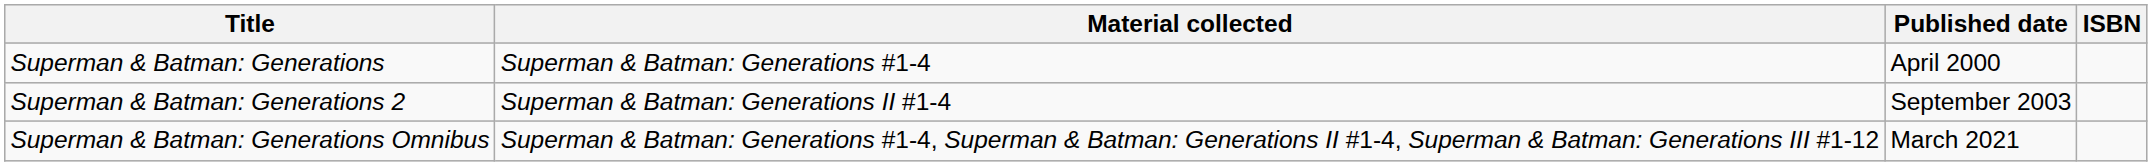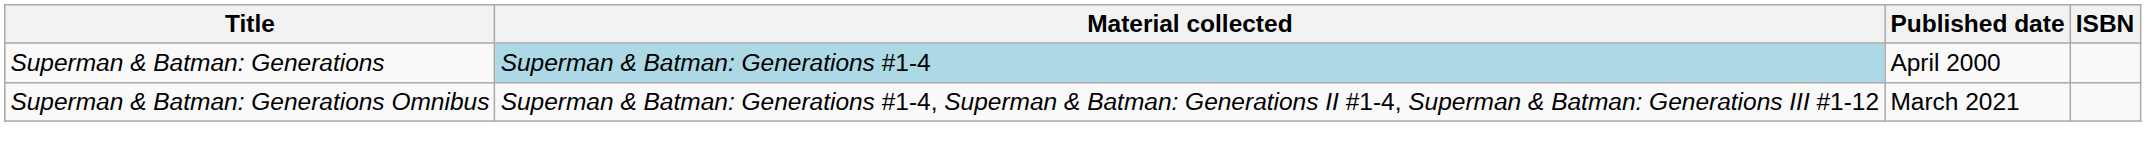 <table class="wikitable">
 <tr>
 <th>Title</th>
 <th>Material collected</th>
 <th>Published date</th>
 <th>ISBN</th>
 </tr>
 <tr>
 <td><em>Superman & Batman: Generations</em></td>
-<td><em>Superman & Batman: Generations</em> #1-4</td>
+<td style="background: lightblue;"><em>Superman & Batman: Generations</em> #1-4</td>
 <td>April 2000</td>
-<td></td>
-</tr>
-<tr>
-<td><em>Superman & Batman: Generations 2</em></td>
-<td><em>Superman & Batman: Generations II</em> #1-4</td>
-<td>September 2003</td>
 <td></td>
 </tr>
 <tr>
 <td><em>Superman & Batman: Generations Omnibus</em></td>
 <td><em>Superman & Batman: Generations</em> #1-4, <em>Superman & Batman: Generations II</em> #1-4, <em>Superman & Batman: Generations III</em> #1-12</td>
 <td>March 2021</td>
 <td></td>
 </tr>
 </table>
